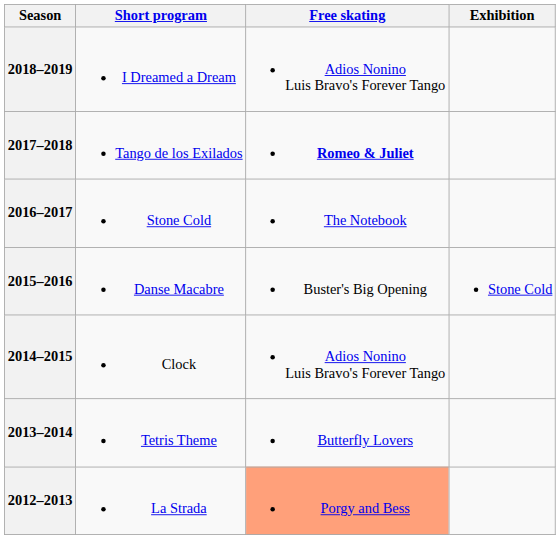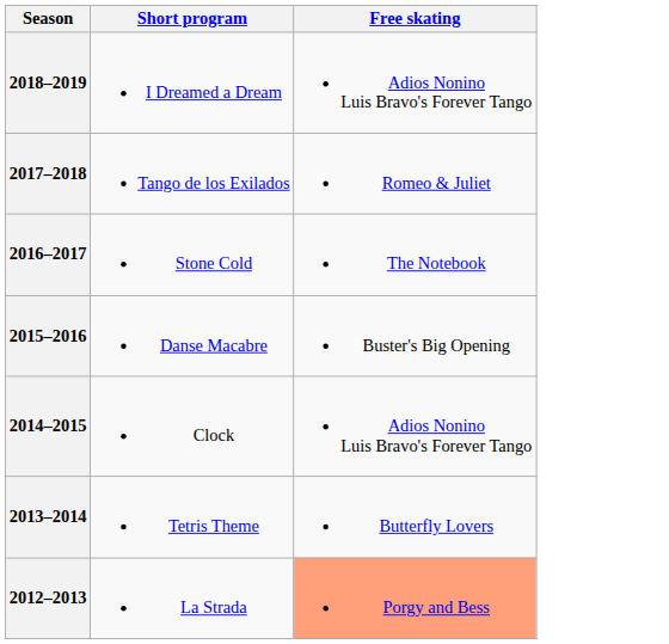 <table class="wikitable" style="text-align:center">
 <tr>
 <th>Season</th>
 <th><a href='#'>Short program</a></th>
 <th><a href='#'>Free skating</a></th>
-<th>Exhibition</th>
 </tr>
 <tr>
 <th>2018–2019 <br></th>
 <td><br><ul><li><a href='#'>I Dreamed a Dream</a> <br></li></ul></td>
 <td><br><ul><li><a href='#'>Adios Nonino</a> <br> Luis Bravo's Forever Tango <br></li></ul></td>
-<td></td>
 </tr>
 <tr>
 <th>2017–2018 <br></th>
 <td><br><ul><li><a href='#'>Tango de los Exilados</a> <br></li></ul></td>
-<td><strong><br><ul><li><a href='#'>Romeo & Juliet</a> <br></li></ul></strong></td>
-<td></td>
+<td><br><ul><li><a href='#'>Romeo & Juliet</a> <br></li></ul></td>
 </tr>
 <tr>
 <th>2016–2017 <br> </th>
 <td><br><ul><li><a href='#'>Stone Cold</a> <br></li></ul></td>
 <td><br><ul><li><a href='#'>The Notebook</a> <br></li></ul></td>
-<td></td>
 </tr>
 <tr>
 <th>2015–2016 <br> </th>
 <td><br><ul><li><a href='#'>Danse Macabre</a> <br></li></ul></td>
 <td><br><ul><li>Buster's Big Opening <br></li></ul></td>
-<td><br><ul><li><a href='#'>Stone Cold</a> <br></li></ul></td>
 </tr>
 <tr>
 <th>2014–2015</th>
 <td><br><ul><li>Clock <br></li></ul></td>
 <td><br><ul><li><a href='#'>Adios Nonino</a> <br> Luis Bravo's Forever Tango <br></li></ul></td>
-<td></td>
 </tr>
 <tr>
 <th>2013–2014</th>
 <td><br><ul><li><a href='#'>Tetris Theme</a> <br></li></ul></td>
 <td><br><ul><li><a href='#'>Butterfly Lovers</a> <br></li></ul></td>
-<td></td>
 </tr>
 <tr>
 <th>2012–2013</th>
 <td><br><ul><li><a href='#'>La Strada</a> <br></li></ul></td>
 <td style="background: lightsalmon;"><br><ul><li><a href='#'>Porgy and Bess</a> <br></li></ul></td>
-<td></td>
 </tr>
 </table>
